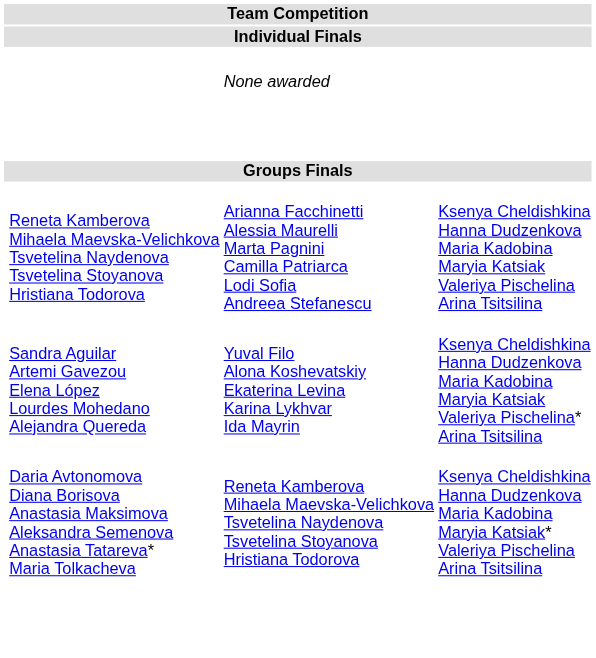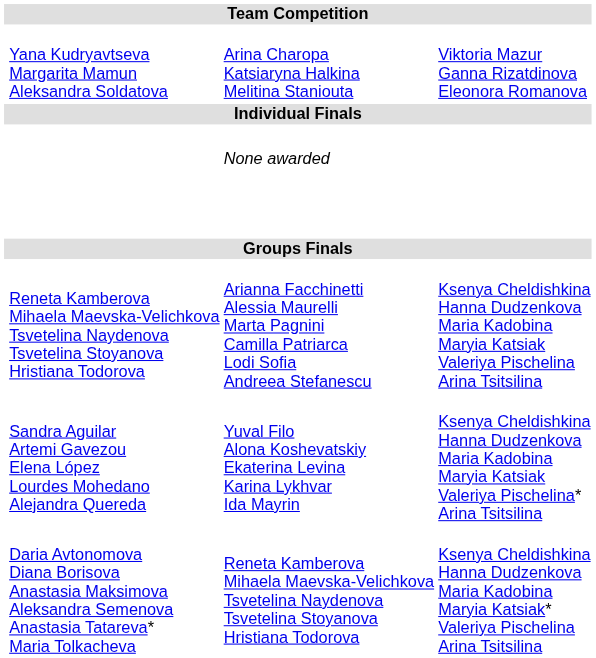 <table>
 <tr bgcolor="DFDFDF">
 <td colspan="4" align="center"><strong>Team Competition</strong></td>
+</tr>
+<tr>
+<th scope=row style="text-align:left"> <br> </th>
+<td valign="top"> <br> <a href='#'>Yana Kudryavtseva</a> <br> <a href='#'>Margarita Mamun</a> <br> <a href='#'>Aleksandra Soldatova</a></td>
+<td valign="top"> <br> <a href='#'>Arina Charopa</a> <br> <a href='#'>Katsiaryna Halkina</a> <br> <a href='#'>Melitina Staniouta</a></td>
+<td valign="top"> <br> <a href='#'>Viktoria Mazur</a> <br> <a href='#'>Ganna Rizatdinova</a> <br> <a href='#'>Eleonora Romanova</a></td>
 </tr>
 <tr bgcolor="DFDFDF">
 <td colspan="4" align="center"><strong>Individual Finals</strong></td>
 </tr>
 <tr>
 <th scope=row style="text-align:left"> <br> </th>
 <td></td>
 <td></td>
 <td></td>
 </tr>
 <tr>
 <td rowspan="2"> <br> </td>
 <td></td>
 <td rowspan="2"><em>None awarded</em></td>
 <td rowspan="2"></td>
 </tr>
 <tr>
 <td></td>
 </tr>
 <tr>
 <th scope=row style="text-align:left"> <br> </th>
 <td></td>
 <td></td>
 <td></td>
 </tr>
 <tr>
 <th scope=row style="text-align:left"> <br> </th>
 <td></td>
 <td></td>
 <td></td>
 </tr>
 <tr>
 <th scope=row style="text-align:left"> <br> </th>
 <td></td>
 <td></td>
 <td></td>
 </tr>
 <tr bgcolor="DFDFDF">
 <th colspan="4" align="center"><strong>Groups Finals</strong></th>
 </tr>
 <tr>
 <th scope=row style="text-align:left"> <br> </th>
 <td> <br> <a href='#'>Reneta Kamberova</a> <br> <a href='#'>Mihaela Maevska-Velichkova</a> <br> <a href='#'>Tsvetelina Naydenova</a> <br> <a href='#'>Tsvetelina Stoyanova</a> <br> <a href='#'>Hristiana Todorova</a></td>
 <td> <br> <a href='#'>Arianna Facchinetti</a> <br> <a href='#'>Alessia Maurelli</a> <br> <a href='#'>Marta Pagnini</a> <br> <a href='#'>Camilla Patriarca</a> <br> <a href='#'>Lodi Sofia</a> <br> <a href='#'>Andreea Stefanescu</a></td>
 <td> <br> <a href='#'>Ksenya Cheldishkina</a> <br> <a href='#'>Hanna Dudzenkova</a> <br> <a href='#'>Maria Kadobina</a> <br> <a href='#'>Maryia Katsiak</a> <br> <a href='#'>Valeriya Pischelina</a> <br> <a href='#'>Arina Tsitsilina</a></td>
 </tr>
 <tr>
 <th scope=row style="text-align:left"> <br> </th>
 <td> <br> <a href='#'>Sandra Aguilar</a> <br> <a href='#'>Artemi Gavezou</a> <br> <a href='#'>Elena López</a> <br> <a href='#'>Lourdes Mohedano</a> <br> <a href='#'>Alejandra Quereda</a></td>
 <td> <br> <a href='#'>Yuval Filo</a> <br> <a href='#'>Alona Koshevatskiy</a> <br> <a href='#'>Ekaterina Levina</a> <br> <a href='#'>Karina Lykhvar</a> <br> <a href='#'>Ida Mayrin</a></td>
 <td> <br> <a href='#'>Ksenya Cheldishkina</a> <br> <a href='#'>Hanna Dudzenkova</a> <br> <a href='#'>Maria Kadobina</a> <br> <a href='#'>Maryia Katsiak</a> <br> <a href='#'>Valeriya Pischelina</a>* <br> <a href='#'>Arina Tsitsilina</a></td>
 </tr>
 <tr>
 <th scope=row style="text-align:left"> <br> </th>
 <td> <br> <a href='#'>Daria Avtonomova</a> <br> <a href='#'>Diana Borisova</a> <br> <a href='#'>Anastasia Maksimova</a> <br> <a href='#'>Aleksandra Semenova</a> <br> <a href='#'>Anastasia Tatareva</a>* <br> <a href='#'>Maria Tolkacheva</a></td>
 <td> <br> <a href='#'>Reneta Kamberova</a> <br> <a href='#'>Mihaela Maevska-Velichkova</a> <br> <a href='#'>Tsvetelina Naydenova</a> <br> <a href='#'>Tsvetelina Stoyanova</a> <br> <a href='#'>Hristiana Todorova</a></td>
 <td> <br> <a href='#'>Ksenya Cheldishkina</a> <br> <a href='#'>Hanna Dudzenkova</a> <br> <a href='#'>Maria Kadobina</a> <br> <a href='#'>Maryia Katsiak</a>* <br> <a href='#'>Valeriya Pischelina</a> <br> <a href='#'>Arina Tsitsilina</a></td>
 </tr>
 </table>
